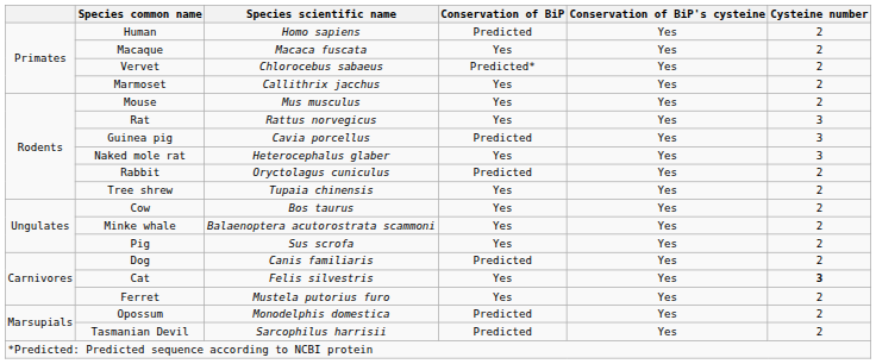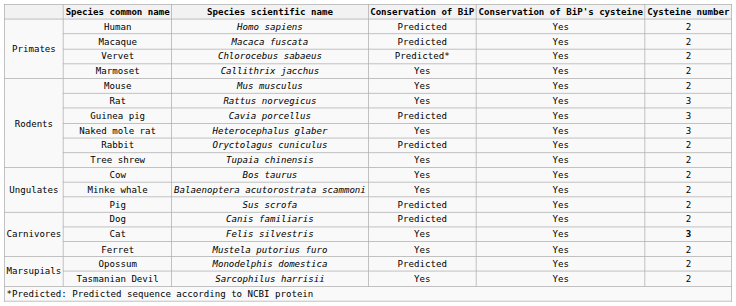 <table class="wikitable" style="text-align: center">
 <tr>
 <th></th>
 <th>Species common name</th>
 <th>Species scientific name</th>
 <th>Conservation of BiP</th>
 <th>Conservation of BiP's cysteine</th>
 <th>Cysteine number</th>
 </tr>
 <tr>
 <td rowspan="4">Primates</td>
 <td>Human</td>
 <td><em>Homo sapiens</em></td>
 <td>Predicted</td>
 <td>Yes</td>
 <td>2</td>
 </tr>
 <tr>
 <td>Macaque</td>
 <td><em>Macaca fuscata</em></td>
-<td>Yes</td>
+<td>Predicted</td>
 <td>Yes</td>
 <td>2</td>
 </tr>
 <tr>
 <td>Vervet</td>
 <td><em>Chlorocebus sabaeus</em></td>
 <td>Predicted*</td>
 <td>Yes</td>
 <td>2</td>
 </tr>
 <tr>
 <td>Marmoset</td>
 <td><em>Callithrix jacchus</em></td>
 <td>Yes</td>
 <td>Yes</td>
 <td>2</td>
 </tr>
 <tr>
 <td rowspan="6">Rodents</td>
 <td>Mouse</td>
 <td><em>Mus musculus</em></td>
 <td>Yes</td>
 <td>Yes</td>
 <td>2</td>
 </tr>
 <tr>
 <td>Rat</td>
 <td><em>Rattus norvegicus</em></td>
 <td>Yes</td>
 <td>Yes</td>
 <td>3</td>
 </tr>
 <tr>
 <td>Guinea pig</td>
 <td><em>Cavia porcellus</em></td>
 <td>Predicted</td>
 <td>Yes</td>
 <td>3</td>
 </tr>
 <tr>
 <td>Naked mole rat</td>
 <td><em>Heterocephalus glaber</em></td>
 <td>Yes</td>
 <td>Yes</td>
 <td>3</td>
 </tr>
 <tr>
 <td>Rabbit</td>
 <td><em>Oryctolagus cuniculus</em></td>
 <td>Predicted</td>
 <td>Yes</td>
 <td>2</td>
 </tr>
 <tr>
 <td>Tree shrew</td>
 <td><em>Tupaia chinensis</em></td>
 <td>Yes</td>
 <td>Yes</td>
 <td>2</td>
 </tr>
 <tr>
 <td rowspan="3">Ungulates</td>
 <td>Cow</td>
 <td><em>Bos taurus</em></td>
 <td>Yes</td>
 <td>Yes</td>
 <td>2</td>
 </tr>
 <tr>
 <td>Minke whale</td>
 <td><em>Balaenoptera acutorostrata scammoni</em></td>
 <td>Yes</td>
 <td>Yes</td>
 <td>2</td>
 </tr>
 <tr>
 <td>Pig</td>
 <td><em>Sus scrofa</em></td>
-<td>Yes</td>
+<td>Predicted</td>
 <td>Yes</td>
 <td>2</td>
 </tr>
 <tr>
 <td rowspan="3">Carnivores</td>
 <td>Dog</td>
 <td><em>Canis familiaris</em></td>
 <td>Predicted</td>
 <td>Yes</td>
 <td>2</td>
 </tr>
 <tr>
 <td>Cat</td>
 <td><em>Felis silvestris</em></td>
 <td>Yes</td>
 <td>Yes</td>
 <td><strong>3</strong></td>
 </tr>
 <tr>
 <td>Ferret</td>
 <td><em>Mustela putorius furo</em></td>
 <td>Yes</td>
 <td>Yes</td>
 <td>2</td>
 </tr>
 <tr>
 <td rowspan="2">Marsupials</td>
 <td>Opossum</td>
 <td><em>Monodelphis domestica</em></td>
 <td>Predicted</td>
 <td>Yes</td>
 <td>2</td>
 </tr>
 <tr>
 <td>Tasmanian Devil</td>
 <td><em>Sarcophilus harrisii</em></td>
-<td>Predicted</td>
+<td>Yes</td>
 <td>Yes</td>
 <td>2</td>
 </tr>
 <tr>
 <td colspan="6" style="text-align: left;">*Predicted: Predicted sequence according to NCBI protein</td>
 </tr>
 </table>
